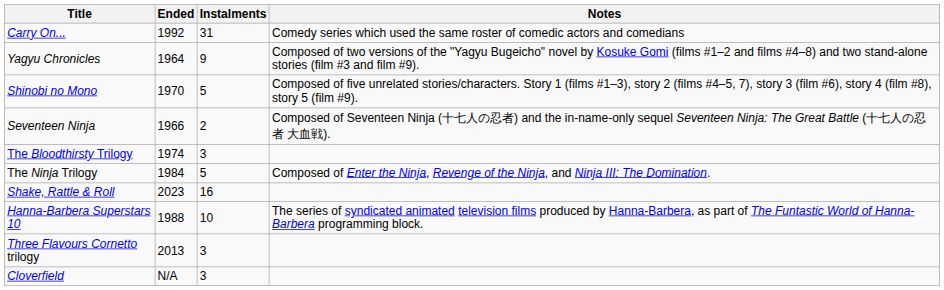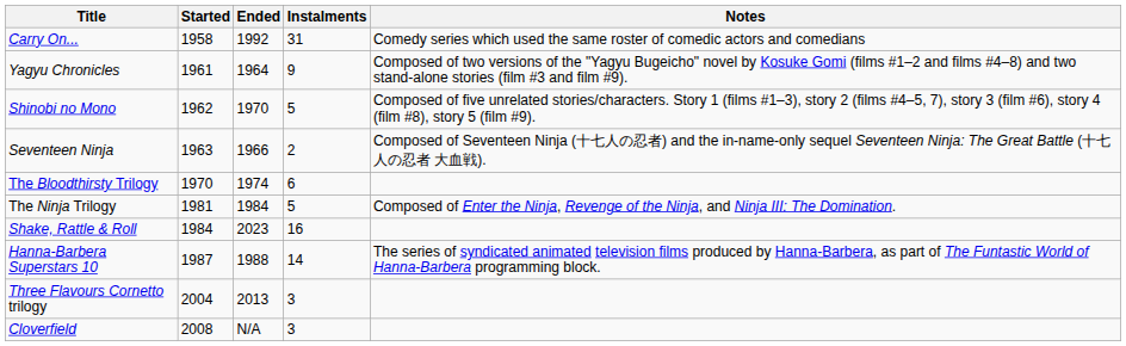 <table class="wikitable sortable">
 <tr>
 <th>Title</th>
+<th>Started</th>
 <th>Ended</th>
 <th>Instalments</th>
 <th>Notes</th>
 </tr>
 <tr>
 <td><em><a href='#'>Carry On...</a></em></td>
+<td>1958</td>
 <td>1992</td>
 <td>31</td>
 <td>Comedy series which used the same roster of comedic actors and comedians</td>
 </tr>
 <tr>
 <td><em>Yagyu Chronicles</em></td>
+<td>1961</td>
 <td>1964</td>
 <td>9</td>
 <td>Composed of two versions of the "Yagyu Bugeicho" novel by <a href='#'>Kosuke Gomi</a> (films #1–2 and films #4–8) and two stand-alone stories (film #3 and film #9).</td>
 </tr>
 <tr>
 <td><em><a href='#'>Shinobi no Mono</a></em></td>
+<td>1962</td>
 <td>1970</td>
 <td>5</td>
 <td>Composed of five unrelated stories/characters. Story 1 (films #1–3), story 2 (films #4–5, 7), story 3 (film #6), story 4 (film #8), story 5 (film #9).</td>
 </tr>
 <tr>
 <td><em>Seventeen Ninja</em></td>
+<td>1963</td>
 <td>1966</td>
 <td>2</td>
 <td>Composed of Seventeen Ninja (十七人の忍者) and the in-name-only sequel <em>Seventeen Ninja: The Great Battle</em> (十七人の忍者 大血戦).</td>
 </tr>
 <tr>
 <td><a href='#'>The <em>Bloodthirsty</em> Trilogy</a></td>
+<td>1970</td>
 <td>1974</td>
-<td>3</td>
+<td>6</td>
 <td></td>
 </tr>
 <tr>
 <td>The <em>Ninja</em> Trilogy</td>
+<td>1981</td>
 <td>1984</td>
 <td>5</td>
 <td>Composed of <em><a href='#'>Enter the Ninja</a></em>, <em><a href='#'>Revenge of the Ninja</a></em>, and <em><a href='#'>Ninja III: The Domination</a></em>.</td>
 </tr>
 <tr>
 <td><em><a href='#'>Shake, Rattle & Roll</a></em></td>
+<td>1984</td>
 <td>2023</td>
 <td>16</td>
 <td></td>
 </tr>
 <tr>
 <td><em><a href='#'>Hanna-Barbera Superstars 10</a></em></td>
+<td>1987</td>
 <td>1988</td>
-<td>10</td>
+<td>14</td>
 <td>The series of <a href='#'>syndicated animated</a> <a href='#'>television films</a> produced by <a href='#'>Hanna-Barbera</a>, as part of <em><a href='#'>The Funtastic World of Hanna-Barbera</a></em> programming block.</td>
 </tr>
 <tr>
 <td><em><a href='#'>Three Flavours Cornetto</a></em> trilogy</td>
+<td>2004</td>
 <td>2013</td>
 <td>3</td>
 <td></td>
 </tr>
 <tr>
 <td><em><a href='#'>Cloverfield</a></em></td>
+<td>2008</td>
 <td>N/A</td>
 <td>3</td>
 <td></td>
 </tr>
 </table>
